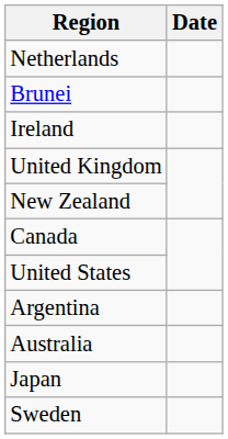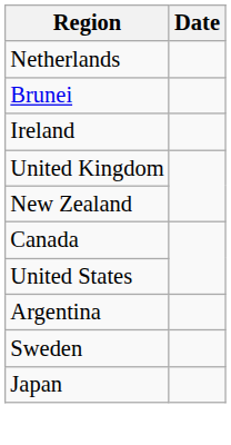 <table class="wikitable">
 <tr>
 <th>Region</th>
 <th>Date</th>
 </tr>
 <tr>
 <td>Netherlands</td>
 <td></td>
 </tr>
 <tr>
 <td><a href='#'>Brunei</a></td>
 <td></td>
 </tr>
 <tr>
 <td>Ireland</td>
 <td></td>
 </tr>
 <tr>
 <td>United Kingdom</td>
 <td rowspan="2"></td>
 </tr>
 <tr>
 <td>New Zealand</td>
 </tr>
 <tr>
 <td>Canada</td>
 <td rowspan="2"></td>
 </tr>
 <tr>
 <td>United States</td>
 </tr>
 <tr>
 <td>Argentina</td>
 <td rowpsan="2"></td>
 </tr>
 <tr>
-<td>Australia</td>
+<td>Sweden</td>
 <td></td>
 </tr>
 <tr>
 <td>Japan</td>
 <td></td>
 </tr>
-<tr>
-<td>Sweden</td>
-<td></td>
-</tr>
 </table>
